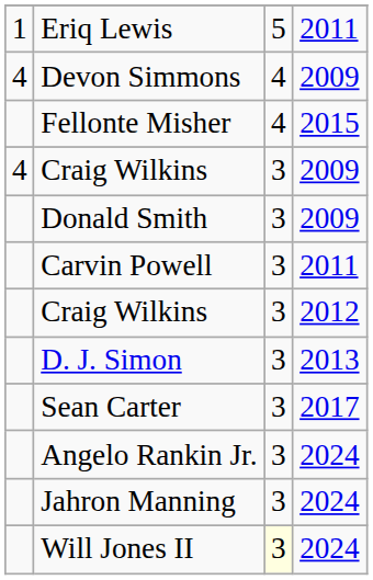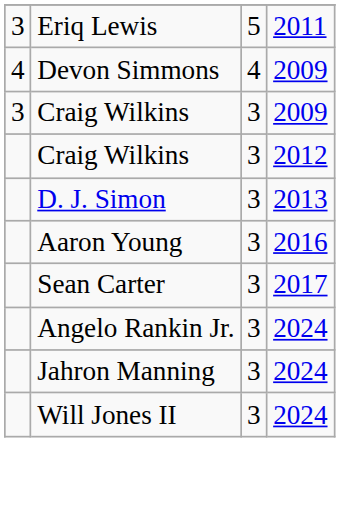 <table class="wikitable">
 <tr>
 </tr>
 <tr>
-<td>1</td>
+<td>3</td>
 <td>Eriq Lewis</td>
 <td>5</td>
 <td><a href='#'>2011</a></td>
 </tr>
 <tr>
 <td>4</td>
 <td>Devon Simmons</td>
 <td>4</td>
 <td><a href='#'>2009</a></td>
 </tr>
 <tr>
-<td></td>
-<td>Fellonte Misher</td>
-<td>4</td>
-<td><a href='#'>2015</a></td>
-</tr>
-<tr>
-<td>4</td>
+<td>3</td>
 <td>Craig Wilkins</td>
 <td>3</td>
 <td><a href='#'>2009</a></td>
-</tr>
-<tr>
-<td></td>
-<td>Donald Smith</td>
-<td>3</td>
-<td><a href='#'>2009</a></td>
-</tr>
-<tr>
-<td></td>
-<td>Carvin Powell</td>
-<td>3</td>
-<td><a href='#'>2011</a></td>
 </tr>
 <tr>
 <td></td>
 <td>Craig Wilkins</td>
 <td>3</td>
 <td><a href='#'>2012</a></td>
 </tr>
 <tr>
 <td></td>
 <td><a href='#'>D. J. Simon</a></td>
 <td>3</td>
 <td><a href='#'>2013</a></td>
+</tr>
+<tr>
+<td></td>
+<td>Aaron Young</td>
+<td>3</td>
+<td><a href='#'>2016</a></td>
 </tr>
 <tr>
 <td></td>
 <td>Sean Carter</td>
 <td>3</td>
 <td><a href='#'>2017</a></td>
 </tr>
 <tr>
 <td></td>
 <td>Angelo Rankin Jr.</td>
 <td>3</td>
 <td><a href='#'>2024</a></td>
 </tr>
 <tr>
 <td></td>
 <td>Jahron Manning</td>
 <td>3</td>
 <td><a href='#'>2024</a></td>
 </tr>
 <tr>
 <td></td>
 <td>Will Jones II</td>
-<td style="background: lightyellow;">3</td>
+<td>3</td>
 <td><a href='#'>2024</a></td>
 </tr>
 </table>
